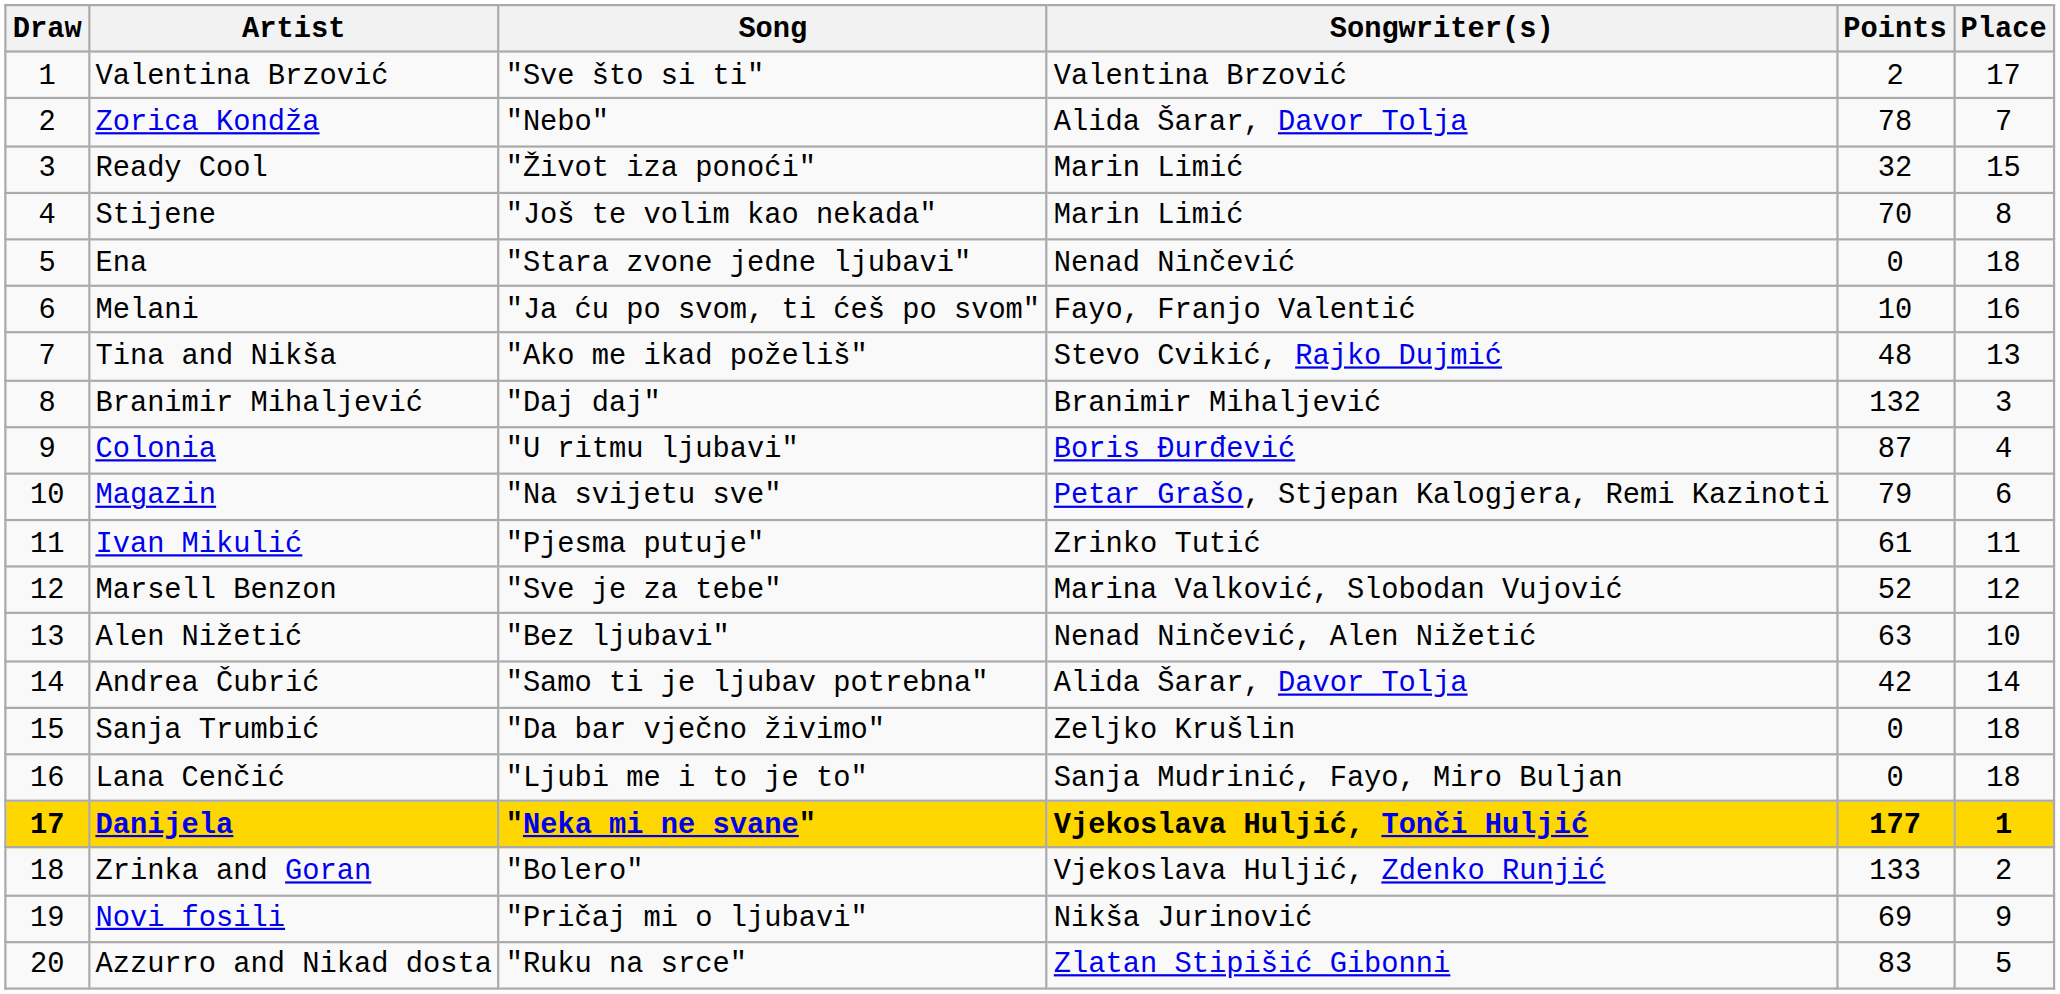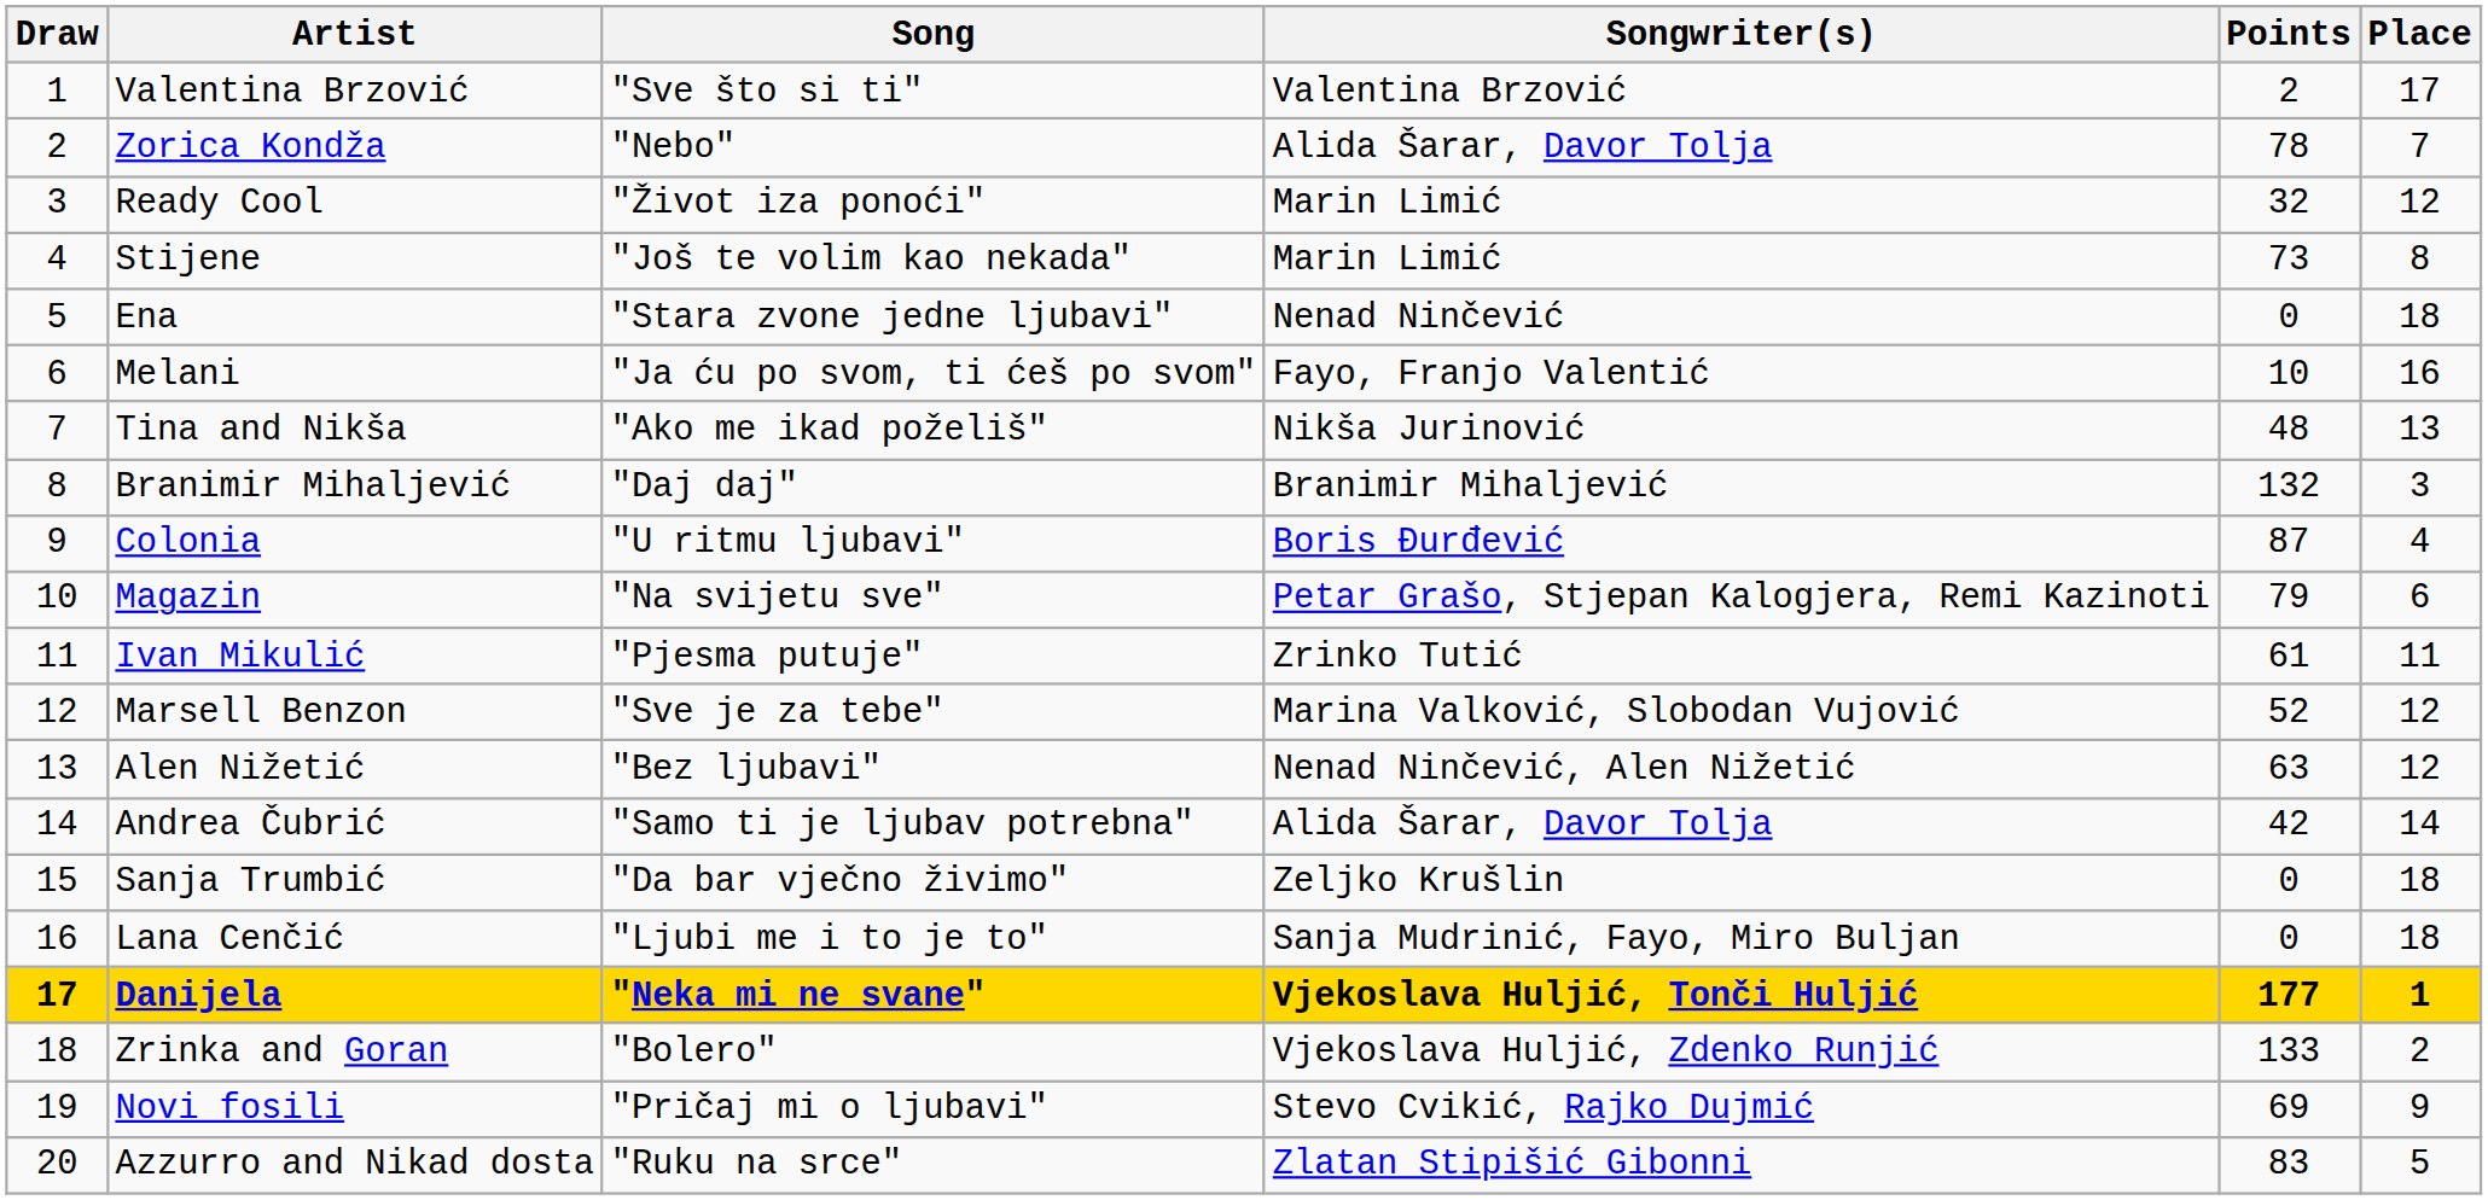 <table class="sortable wikitable" style="margin: 1em auto 1em auto; text-align:center;">
 <tr>
 <th>Draw</th>
 <th>Artist</th>
 <th>Song</th>
 <th>Songwriter(s)</th>
 <th>Points</th>
 <th>Place</th>
 </tr>
 <tr>
 <td>1</td>
 <td align="left">Valentina Brzović</td>
 <td align="left">"Sve što si ti"</td>
 <td align="left">Valentina Brzović</td>
 <td>2</td>
 <td>17</td>
 </tr>
 <tr>
 <td>2</td>
 <td align="left"><a href='#'>Zorica Kondža</a></td>
 <td align="left">"Nebo"</td>
 <td align="left">Alida Šarar, <a href='#'>Davor Tolja</a></td>
 <td>78</td>
 <td>7</td>
 </tr>
 <tr>
 <td>3</td>
 <td align="left">Ready Cool</td>
 <td align="left">"Život iza ponoći"</td>
 <td align="left">Marin Limić</td>
 <td>32</td>
-<td>15</td>
+<td>12</td>
 </tr>
 <tr>
 <td>4</td>
 <td align="left">Stijene</td>
 <td align="left">"Još te volim kao nekada"</td>
 <td align="left">Marin Limić</td>
-<td>70</td>
+<td>73</td>
 <td>8</td>
 </tr>
 <tr>
 <td>5</td>
 <td align="left">Ena</td>
 <td align="left">"Stara zvone jedne ljubavi"</td>
 <td align="left">Nenad Ninčević</td>
 <td>0</td>
 <td>18</td>
 </tr>
 <tr>
 <td>6</td>
 <td align="left">Melani</td>
 <td align="left">"Ja ću po svom, ti ćeš po svom"</td>
 <td align="left">Fayo, Franjo Valentić</td>
 <td>10</td>
 <td>16</td>
 </tr>
 <tr>
 <td>7</td>
 <td align="left">Tina and Nikša</td>
 <td align="left">"Ako me ikad poželiš"</td>
-<td align="left">Stevo Cvikić, <a href='#'>Rajko Dujmić</a></td>
+<td align="left">Nikša Jurinović</td>
 <td>48</td>
 <td>13</td>
 </tr>
 <tr>
 <td>8</td>
 <td align="left">Branimir Mihaljević</td>
 <td align="left">"Daj daj"</td>
 <td align="left">Branimir Mihaljević</td>
 <td>132</td>
 <td>3</td>
 </tr>
 <tr>
 <td>9</td>
 <td align="left"><a href='#'>Colonia</a></td>
 <td align="left">"U ritmu ljubavi"</td>
 <td align="left"><a href='#'>Boris Đurđević</a></td>
 <td>87</td>
 <td>4</td>
 </tr>
 <tr>
 <td>10</td>
 <td align="left"><a href='#'>Magazin</a></td>
 <td align="left">"Na svijetu sve"</td>
 <td align="left"><a href='#'>Petar Grašo</a>, Stjepan Kalogjera, Remi Kazinoti</td>
 <td>79</td>
 <td>6</td>
 </tr>
 <tr>
 <td>11</td>
 <td align="left"><a href='#'>Ivan Mikulić</a></td>
 <td align="left">"Pjesma putuje"</td>
 <td align="left">Zrinko Tutić</td>
 <td>61</td>
 <td>11</td>
 </tr>
 <tr>
 <td>12</td>
 <td align="left">Marsell Benzon</td>
 <td align="left">"Sve je za tebe"</td>
 <td align="left">Marina Valković, Slobodan Vujović</td>
 <td>52</td>
 <td>12</td>
 </tr>
 <tr>
 <td>13</td>
 <td align="left">Alen Nižetić</td>
 <td align="left">"Bez ljubavi"</td>
 <td align="left">Nenad Ninčević, Alen Nižetić</td>
 <td>63</td>
-<td>10</td>
+<td>12</td>
 </tr>
 <tr>
 <td>14</td>
 <td align="left">Andrea Čubrić</td>
 <td align="left">"Samo ti je ljubav potrebna"</td>
 <td align="left">Alida Šarar, <a href='#'>Davor Tolja</a></td>
 <td>42</td>
 <td>14</td>
 </tr>
 <tr>
 <td>15</td>
 <td align="left">Sanja Trumbić</td>
 <td align="left">"Da bar vječno živimo"</td>
 <td align="left">Zeljko Krušlin</td>
 <td>0</td>
 <td>18</td>
 </tr>
 <tr>
 <td>16</td>
 <td align="left">Lana Cenčić</td>
 <td align="left">"Ljubi me i to je to"</td>
 <td align="left">Sanja Mudrinić, Fayo, Miro Buljan</td>
 <td>0</td>
 <td>18</td>
 </tr>
 <tr style="font-weight:bold;background:gold;">
 <td>17</td>
 <td align="left"><a href='#'>Danijela</a></td>
 <td align="left">"<a href='#'>Neka mi ne svane</a>"</td>
 <td align="left">Vjekoslava Huljić, <a href='#'>Tonči Huljić</a></td>
 <td>177</td>
 <td>1</td>
 </tr>
 <tr>
 <td>18</td>
 <td align="left">Zrinka and <a href='#'>Goran</a></td>
 <td align="left">"Bolero"</td>
 <td align="left">Vjekoslava Huljić, <a href='#'>Zdenko Runjić</a></td>
 <td>133</td>
 <td>2</td>
 </tr>
 <tr>
 <td>19</td>
 <td align="left"><a href='#'>Novi fosili</a></td>
 <td align="left">"Pričaj mi o ljubavi"</td>
-<td align="left">Nikša Jurinović</td>
+<td align="left">Stevo Cvikić, <a href='#'>Rajko Dujmić</a></td>
 <td>69</td>
 <td>9</td>
 </tr>
 <tr>
 <td>20</td>
 <td align="left">Azzurro and Nikad dosta</td>
 <td align="left">"Ruku na srce"</td>
 <td align="left"><a href='#'>Zlatan Stipišić Gibonni</a></td>
 <td>83</td>
 <td>5</td>
 </tr>
 </table>
